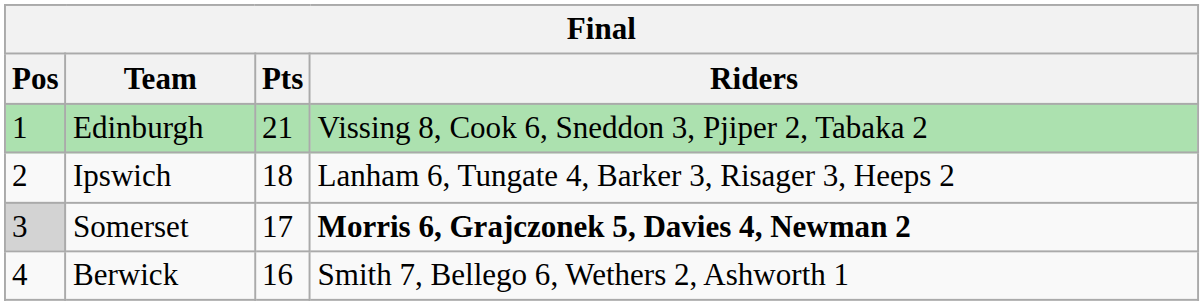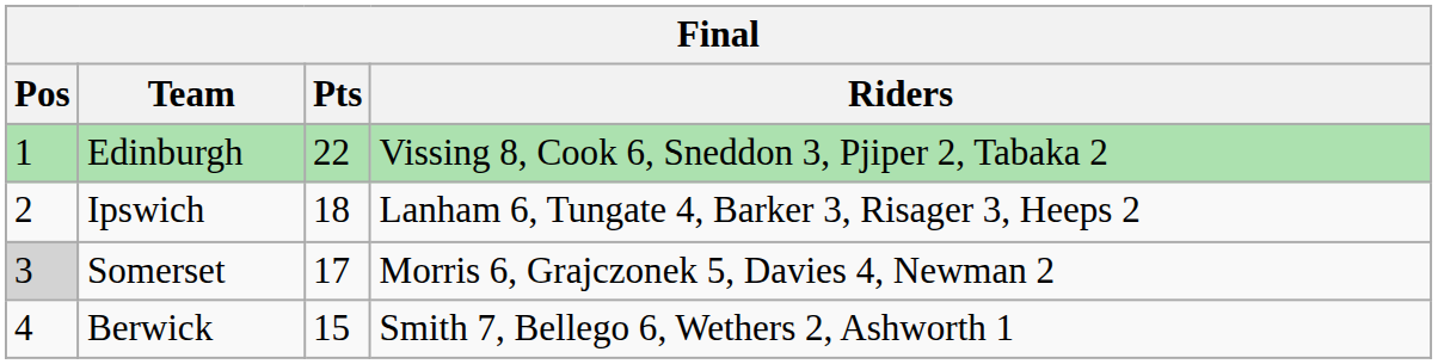 <table class="wikitable">
 <tr>
 <th colspan="4">Final</th>
 </tr>
 <tr>
 <th width=20>Pos</th>
 <th width=90>Team</th>
 <th width=20>Pts</th>
 <th width=450>Riders</th>
 </tr>
 <tr style="background:#ACE1AF;">
 <td>1</td>
 <td align=left>Edinburgh</td>
-<td>21</td>
+<td>22</td>
 <td>Vissing 8, Cook 6, Sneddon 3, Pjiper 2, Tabaka 2</td>
 </tr>
 <tr>
 <td>2</td>
 <td align=left>Ipswich</td>
 <td>18</td>
 <td>Lanham 6, Tungate 4, Barker 3, Risager 3, Heeps 2</td>
 </tr>
 <tr>
 <td style="background: lightgrey;">3</td>
 <td align=left>Somerset</td>
 <td>17</td>
-<td><strong>Morris 6, Grajczonek 5, Davies 4, Newman 2</strong></td>
+<td>Morris 6, Grajczonek 5, Davies 4, Newman 2</td>
 </tr>
 <tr>
 <td>4</td>
 <td align=left>Berwick</td>
-<td>16</td>
+<td>15</td>
 <td>Smith 7, Bellego 6, Wethers 2, Ashworth 1</td>
 </tr>
 </table>
